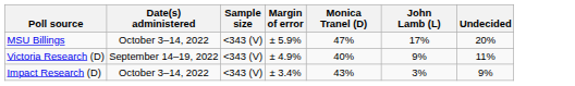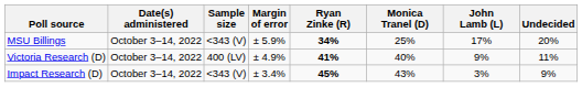 <table class="wikitable" style="font-size:90%;text-align:center;">
 <tr valign=bottom>
 <th>Poll source</th>
 <th>Date(s)<br>administered</th>
 <th>Sample<br>size</th>
 <th>Margin<br>of error</th>
+<th style="width:100px;">Ryan<br>Zinke (R)</th>
 <th style="width:100px;">Monica<br>Tranel (D)</th>
 <th style="width:100px;">John<br>Lamb (L)</th>
 <th>Undecided</th>
 </tr>
 <tr>
 <td style="text-align:left;"><a href='#'>MSU Billings</a></td>
 <td>October 3–14, 2022</td>
 <td><343 (V)</td>
 <td>± 5.9%</td>
-<td>47%</td>
+<td><strong>34%</strong></td>
+<td>25%</td>
 <td>17%</td>
 <td>20%</td>
 </tr>
 <tr>
 <td style="text-align:left;"><a href='#'>Victoria Research</a> (D)</td>
-<td>September 14–19, 2022</td>
-<td><343 (V)</td>
+<td>October 3–14, 2022</td>
+<td>400 (LV)</td>
 <td>± 4.9%</td>
+<td><strong>41%</strong></td>
 <td>40%</td>
 <td>9%</td>
 <td>11%</td>
 </tr>
 <tr>
 <td style="text-align:left;"><a href='#'>Impact Research</a> (D)</td>
 <td>October 3–14, 2022</td>
 <td><343 (V)</td>
 <td>± 3.4%</td>
+<td><strong>45%</strong></td>
 <td>43%</td>
 <td>3%</td>
 <td>9%</td>
 </tr>
 </table>
